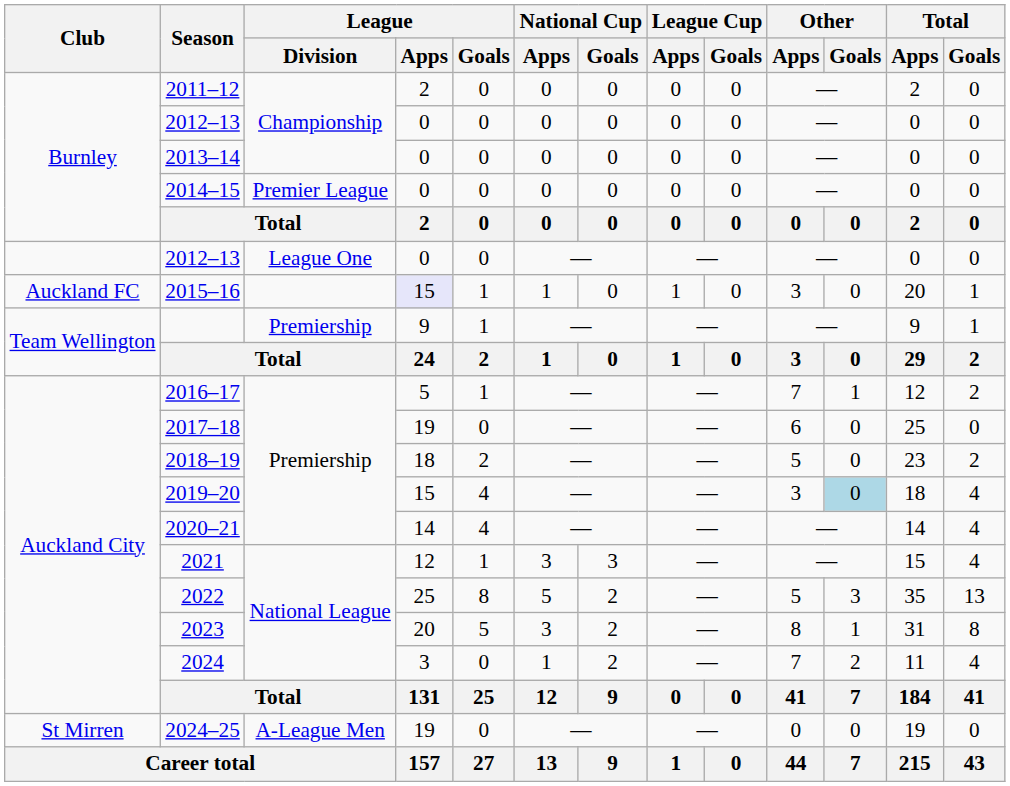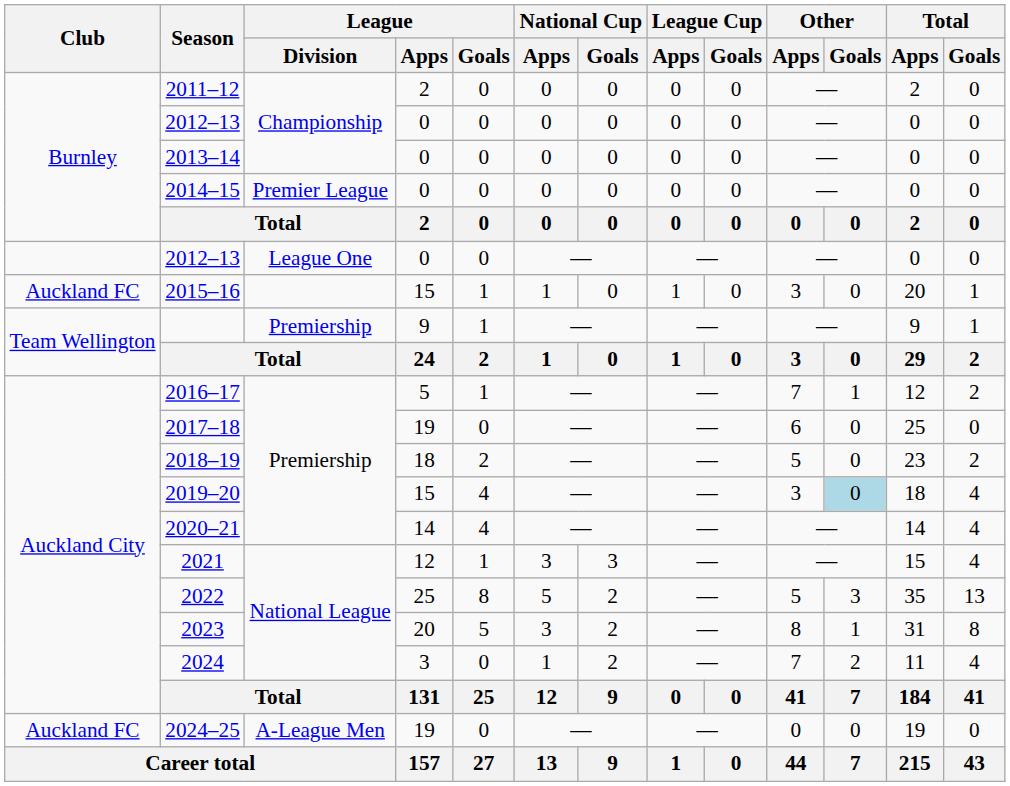 <table class="wikitable" style="text-align: center;">
 <tr>
 <th rowspan="2">Club</th>
 <th rowspan="2">Season</th>
 <th colspan="3">League</th>
 <th colspan="2">National Cup</th>
 <th colspan="2">League Cup</th>
 <th colspan="2">Other</th>
 <th colspan="2">Total</th>
 </tr>
 <tr>
 <th>Division</th>
 <th>Apps</th>
 <th>Goals</th>
 <th>Apps</th>
 <th>Goals</th>
 <th>Apps</th>
 <th>Goals</th>
 <th>Apps</th>
 <th>Goals</th>
 <th>Apps</th>
 <th>Goals</th>
 </tr>
 <tr>
 <td rowspan="5"><a href='#'>Burnley</a></td>
 <td><a href='#'>2011–12</a></td>
 <td rowspan=3><a href='#'>Championship</a></td>
 <td>2</td>
 <td>0</td>
 <td>0</td>
 <td>0</td>
 <td>0</td>
 <td>0</td>
 <td colspan="2">—</td>
 <td>2</td>
 <td>0</td>
 </tr>
 <tr>
 <td><a href='#'>2012–13</a></td>
 <td>0</td>
 <td>0</td>
 <td>0</td>
 <td>0</td>
 <td>0</td>
 <td>0</td>
 <td colspan="2">—</td>
 <td>0</td>
 <td>0</td>
 </tr>
 <tr>
 <td><a href='#'>2013–14</a></td>
 <td>0</td>
 <td>0</td>
 <td>0</td>
 <td>0</td>
 <td>0</td>
 <td>0</td>
 <td colspan="2">—</td>
 <td>0</td>
 <td>0</td>
 </tr>
 <tr>
 <td><a href='#'>2014–15</a></td>
 <td><a href='#'>Premier League</a></td>
 <td>0</td>
 <td>0</td>
 <td>0</td>
 <td>0</td>
 <td>0</td>
 <td>0</td>
 <td colspan="2">—</td>
 <td>0</td>
 <td>0</td>
 </tr>
 <tr>
 <th colspan="2">Total</th>
 <th>2</th>
 <th>0</th>
 <th>0</th>
 <th>0</th>
 <th>0</th>
 <th>0</th>
 <th>0</th>
 <th>0</th>
 <th>2</th>
 <th>0</th>
 </tr>
 <tr>
 <td></td>
 <td><a href='#'>2012–13</a></td>
 <td><a href='#'>League One</a></td>
 <td>0</td>
 <td>0</td>
 <td colspan="2">—</td>
 <td colspan="2">—</td>
 <td colspan="2">—</td>
 <td>0</td>
 <td>0</td>
 </tr>
 <tr>
 <td><a href='#'>Auckland FC</a></td>
 <td><a href='#'>2015–16</a></td>
 <td></td>
-<td style="background: lavender;">15</td>
+<td>15</td>
 <td>1</td>
 <td>1</td>
 <td>0</td>
 <td>1</td>
 <td>0</td>
 <td>3</td>
 <td>0</td>
 <td>20</td>
 <td>1</td>
 </tr>
 <tr>
 <td rowspan=2><a href='#'>Team Wellington</a></td>
 <td></td>
 <td><a href='#'>Premiership</a></td>
 <td>9</td>
 <td>1</td>
 <td colspan="2">—</td>
 <td colspan="2">—</td>
 <td colspan="2">—</td>
 <td>9</td>
 <td>1</td>
 </tr>
 <tr>
 <th colspan="2">Total</th>
 <th>24</th>
 <th>2</th>
 <th>1</th>
 <th>0</th>
 <th>1</th>
 <th>0</th>
 <th>3</th>
 <th>0</th>
 <th>29</th>
 <th>2</th>
 </tr>
 <tr>
 <td rowspan=10><a href='#'>Auckland City</a></td>
 <td><a href='#'>2016–17</a></td>
 <td rowspan=5>Premiership</td>
 <td>5</td>
 <td>1</td>
 <td colspan="2">—</td>
 <td colspan="2">—</td>
 <td>7</td>
 <td>1</td>
 <td>12</td>
 <td>2</td>
 </tr>
 <tr>
 <td><a href='#'>2017–18</a></td>
 <td>19</td>
 <td>0</td>
 <td colspan="2">—</td>
 <td colspan="2">—</td>
 <td>6</td>
 <td>0</td>
 <td>25</td>
 <td>0</td>
 </tr>
 <tr>
 <td><a href='#'>2018–19</a></td>
 <td>18</td>
 <td>2</td>
 <td colspan="2">—</td>
 <td colspan="2">—</td>
 <td>5</td>
 <td>0</td>
 <td>23</td>
 <td>2</td>
 </tr>
 <tr>
 <td><a href='#'>2019–20</a></td>
 <td>15</td>
 <td>4</td>
 <td colspan="2">—</td>
 <td colspan="2">—</td>
 <td>3</td>
 <td style="background: lightblue;">0</td>
 <td>18</td>
 <td>4</td>
 </tr>
 <tr>
 <td><a href='#'>2020–21</a></td>
 <td>14</td>
 <td>4</td>
 <td colspan="2">—</td>
 <td colspan="2">—</td>
 <td colspan="2">—</td>
 <td>14</td>
 <td>4</td>
 </tr>
 <tr>
 <td><a href='#'>2021</a></td>
 <td rowspan=4><a href='#'>National League</a></td>
 <td>12</td>
 <td>1</td>
 <td>3</td>
 <td>3</td>
 <td colspan="2">—</td>
 <td colspan="2">—</td>
 <td>15</td>
 <td>4</td>
 </tr>
 <tr>
 <td><a href='#'>2022</a></td>
 <td>25</td>
 <td>8</td>
 <td>5</td>
 <td>2</td>
 <td colspan="2">—</td>
 <td>5</td>
 <td>3</td>
 <td>35</td>
 <td>13</td>
 </tr>
 <tr>
 <td><a href='#'>2023</a></td>
 <td>20</td>
 <td>5</td>
 <td>3</td>
 <td>2</td>
 <td colspan="2">—</td>
 <td>8</td>
 <td>1</td>
 <td>31</td>
 <td>8</td>
 </tr>
 <tr>
 <td><a href='#'>2024</a></td>
 <td>3</td>
 <td>0</td>
 <td>1</td>
 <td>2</td>
 <td colspan="2">—</td>
 <td>7</td>
 <td>2</td>
 <td>11</td>
 <td>4</td>
 </tr>
 <tr>
 <th colspan="2">Total</th>
 <th>131</th>
 <th>25</th>
 <th>12</th>
 <th>9</th>
 <th>0</th>
 <th>0</th>
 <th>41</th>
 <th>7</th>
 <th>184</th>
 <th>41</th>
 </tr>
 <tr>
-<td><a href='#'>St Mirren</a></td>
+<td><a href='#'>Auckland FC</a></td>
 <td><a href='#'>2024–25</a></td>
 <td><a href='#'>A-League Men</a></td>
 <td>19</td>
 <td>0</td>
 <td colspan="2">—</td>
 <td colspan="2">—</td>
 <td>0</td>
 <td>0</td>
 <td>19</td>
 <td>0</td>
 </tr>
 <tr>
 <th colspan="3">Career total</th>
 <th>157</th>
 <th>27</th>
 <th>13</th>
 <th>9</th>
 <th>1</th>
 <th>0</th>
 <th>44</th>
 <th>7</th>
 <th>215</th>
 <th>43</th>
 </tr>
 </table>
